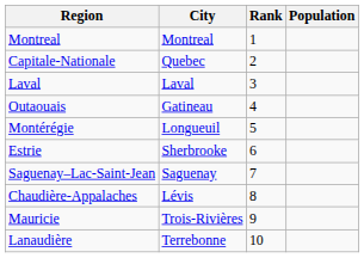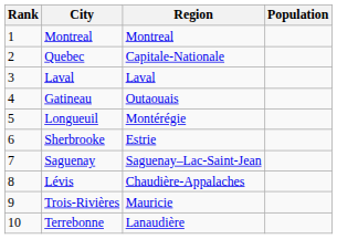 <table class="wikitable">
 <tr>
+<th scope="col">Rank</th>
+<th scope="col">City</th>
 <th scope="col">Region</th>
-<th scope="col">City</th>
-<th scope="col">Rank</th>
 <th scope="col">Population</th>
 </tr>
 <tr>
+<td>1</td>
 <td><a href='#'>Montreal</a></td>
 <td><a href='#'>Montreal</a></td>
-<td>1</td>
 <td></td>
 </tr>
 <tr>
+<td>2</td>
+<td><a href='#'>Quebec</a></td>
 <td><a href='#'>Capitale-Nationale</a></td>
-<td><a href='#'>Quebec</a></td>
-<td>2</td>
 <td></td>
 </tr>
 <tr>
+<td>3</td>
 <td><a href='#'>Laval</a></td>
 <td><a href='#'>Laval</a></td>
-<td>3</td>
 <td></td>
 </tr>
 <tr>
+<td>4</td>
+<td><a href='#'>Gatineau</a></td>
 <td><a href='#'>Outaouais</a></td>
-<td><a href='#'>Gatineau</a></td>
-<td>4</td>
 <td></td>
 </tr>
 <tr>
+<td>5</td>
+<td><a href='#'>Longueuil</a></td>
 <td><a href='#'>Montérégie</a></td>
-<td><a href='#'>Longueuil</a></td>
-<td>5</td>
 <td></td>
 </tr>
 <tr>
+<td>6</td>
+<td><a href='#'>Sherbrooke</a></td>
 <td><a href='#'>Estrie</a></td>
-<td><a href='#'>Sherbrooke</a></td>
-<td>6</td>
 <td></td>
 </tr>
 <tr>
+<td>7</td>
+<td><a href='#'>Saguenay</a></td>
 <td><a href='#'>Saguenay–Lac-Saint-Jean</a></td>
-<td><a href='#'>Saguenay</a></td>
-<td>7</td>
 <td></td>
 </tr>
 <tr>
+<td>8</td>
+<td><a href='#'>Lévis</a></td>
 <td><a href='#'>Chaudière-Appalaches</a></td>
-<td><a href='#'>Lévis</a></td>
-<td>8</td>
 <td></td>
 </tr>
 <tr>
+<td>9</td>
+<td><a href='#'>Trois-Rivières</a></td>
 <td><a href='#'>Mauricie</a></td>
-<td><a href='#'>Trois-Rivières</a></td>
-<td>9</td>
 <td></td>
 </tr>
 <tr>
+<td>10</td>
+<td><a href='#'>Terrebonne</a></td>
 <td><a href='#'>Lanaudière</a></td>
-<td><a href='#'>Terrebonne</a></td>
-<td>10</td>
 <td></td>
 </tr>
 </table>
